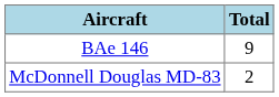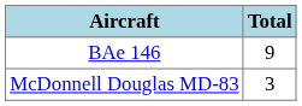 <table class="toccolours" border="1" cellpadding="3" style="border-collapse:collapse;text-align: center;">
 <tr bgcolor=lightblue>
 <th>Aircraft</th>
 <th>Total</th>
 </tr>
 <tr>
 <td><a href='#'>BAe 146</a></td>
 <td>9</td>
 </tr>
 <tr>
 <td><a href='#'>McDonnell Douglas MD-83</a></td>
-<td>2</td>
+<td>3</td>
 </tr>
 </table>
